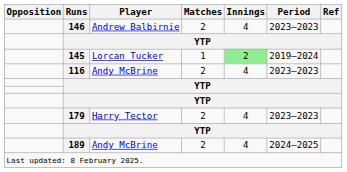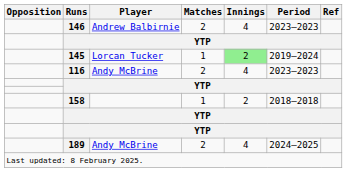 <table class="wikitable plainrowheaders sortable">
 <tr>
 <th scope=col>Opposition</th>
 <th scope=col>Runs</th>
 <th scope=col>Player</th>
 <th scope=col>Matches</th>
 <th scope=col>Innings</th>
 <th scope=col>Period</th>
 <th scope=col>Ref</th>
 </tr>
 <tr>
 <td style=text-align:left;></td>
 <th scope=row style="text-align:center;">146</th>
 <td><a href='#'>Andrew Balbirnie</a></td>
 <td align=center>2</td>
 <td align=center>4</td>
 <td>2023–2023</td>
 <td></td>
 </tr>
 <tr>
 <td style=text-align:left;></td>
 <th colspan="6" scope="row" style="text-align:center;">YTP</th>
 </tr>
 <tr>
 <td style=text-align:left;></td>
 <th scope=row style="text-align:center;">145</th>
 <td><a href='#'>Lorcan Tucker</a></td>
 <td align=center>1</td>
 <td align=center style="background: lightgreen;">2</td>
 <td>2019–2024</td>
 <td></td>
 </tr>
 <tr>
 <td style=text-align:left;></td>
 <th scope=row style="text-align:center;">116</th>
 <td><a href='#'>Andy McBrine</a></td>
 <td align=center>2</td>
 <td align=center>4</td>
 <td>2023–2023</td>
 <td></td>
 </tr>
 <tr>
 <td style=text-align:left;></td>
 <th scope=row style="text-align:center;" colspan=6 rowspan=2>YTP</th>
 </tr>
 <tr>
 <td style=text-align:left;></td>
 </tr>
 <tr>
 <td style=text-align:left;></td>
-<th scope=row style="text-align:center;" colspan=6>YTP</th>
+<th scope=row style="text-align:center;">158</th>
+<td></td>
+<td align=center>1</td>
+<td align=center>2</td>
+<td>2018–2018</td>
+<td></td>
 </tr>
 <tr>
 <td style=text-align:left;></td>
-<th scope=row style="text-align:center;">179</th>
-<td><a href='#'>Harry Tector</a></td>
-<td align=center>2</td>
-<td align=center>4</td>
-<td>2023–2023</td>
-<td></td>
+<th scope=row style="text-align:center;" colspan=6>YTP</th>
 </tr>
 <tr>
 <td style=text-align:left;></td>
 <th scope=row style="text-align:center;" colspan=6>YTP</th>
 </tr>
 <tr>
 <td style=text-align:left;></td>
 <th scope=row style="text-align:center;">189</th>
 <td><a href='#'>Andy McBrine</a></td>
 <td align=center>2</td>
 <td align=center>4</td>
 <td>2024–2025</td>
 <td></td>
 </tr>
 <tr>
 <td colspan=7><small>Last updated: 8 February 2025.</small></td>
 </tr>
 </table>
